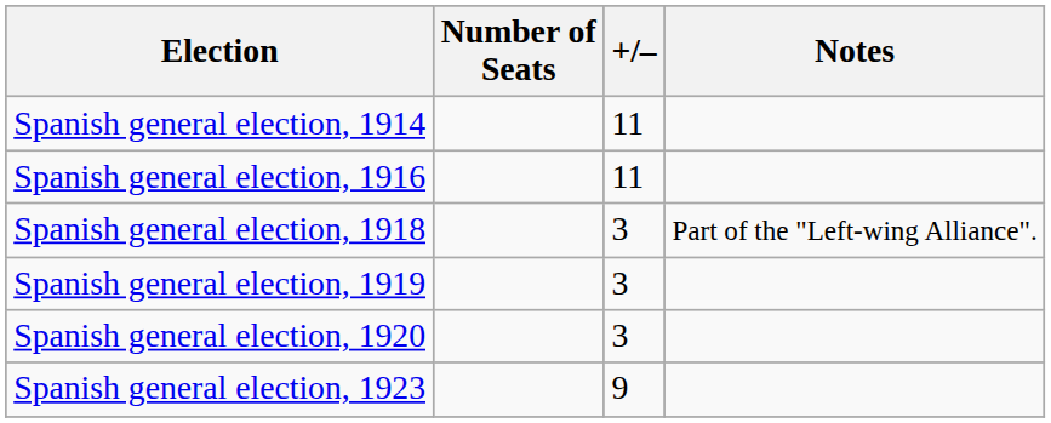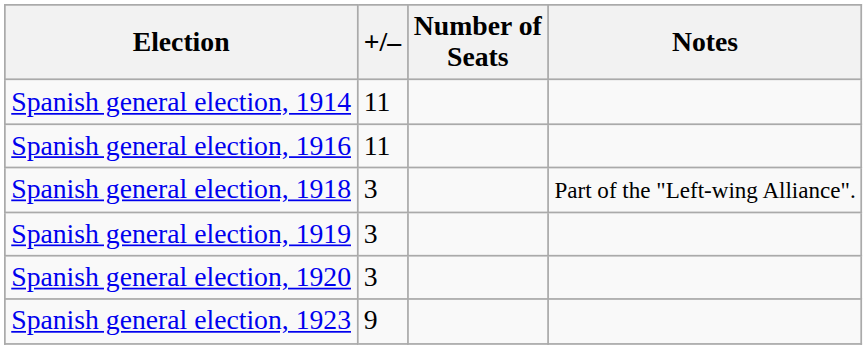 <table class=wikitable>
 <tr>
 <th>Election</th>
+<th>+/–</th>
 <th>Number of<br>Seats</th>
-<th>+/–</th>
 <th>Notes</th>
 </tr>
 <tr>
 <td><a href='#'>Spanish general election, 1914</a></td>
+<td> 11</td>
 <td></td>
-<td> 11</td>
 <td></td>
 </tr>
 <tr>
 <td><a href='#'>Spanish general election, 1916</a></td>
+<td> 11</td>
 <td></td>
-<td> 11</td>
 <td></td>
 </tr>
 <tr>
 <td><a href='#'>Spanish general election, 1918</a></td>
+<td> 3</td>
 <td></td>
-<td> 3</td>
 <td><small>Part of the "Left-wing Alliance".</small></td>
 </tr>
 <tr>
 <td><a href='#'>Spanish general election, 1919</a></td>
+<td> 3</td>
 <td></td>
-<td> 3</td>
 <td></td>
 </tr>
 <tr>
 <td><a href='#'>Spanish general election, 1920</a></td>
+<td> 3</td>
 <td></td>
-<td> 3</td>
 <td></td>
 </tr>
 <tr>
 <td><a href='#'>Spanish general election, 1923</a></td>
+<td> 9</td>
 <td></td>
-<td> 9</td>
 <td></td>
 </tr>
 </table>
